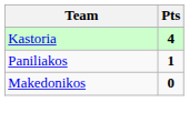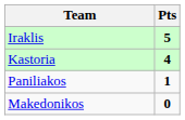 <table class="wikitable" style="text-align: center;">
 <tr>
 <th width=165>Team</th>
 <th width=20>Pts</th>
+</tr>
+<tr bgcolor="#ccffcc">
+<td align=left><a href='#'>Iraklis</a></td>
+<td><strong>5</strong></td>
 </tr>
 <tr bgcolor="#ccffcc">
 <td align=left><a href='#'>Kastoria</a></td>
 <td><strong>4</strong></td>
 </tr>
 <tr>
 <td align=left><a href='#'>Paniliakos</a></td>
 <td><strong>1</strong></td>
 </tr>
 <tr>
 <td align=left><a href='#'>Makedonikos</a></td>
 <td><strong>0</strong></td>
 </tr>
 </table>
